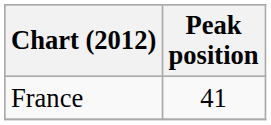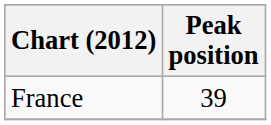 <table class="wikitable">
 <tr>
 <th>Chart (2012)</th>
 <th>Peak <br>position</th>
 </tr>
 <tr>
 <td>France</td>
-<td style="text-align:center;">41</td>
+<td style="text-align:center;">39</td>
 </tr>
 <tr>
 </tr>
 </table>
